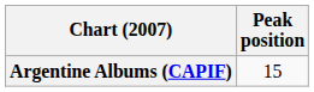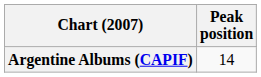 <table class="wikitable plainrowheaders" style="text-align:center">
 <tr>
 <th scope="col">Chart (2007)</th>
 <th scope="col">Peak<br>position</th>
 </tr>
 <tr>
 <th scope="row">Argentine Albums (<a href='#'>CAPIF</a>)</th>
-<td style="text-align:center;">15</td>
+<td style="text-align:center;">14</td>
 </tr>
 </table>
